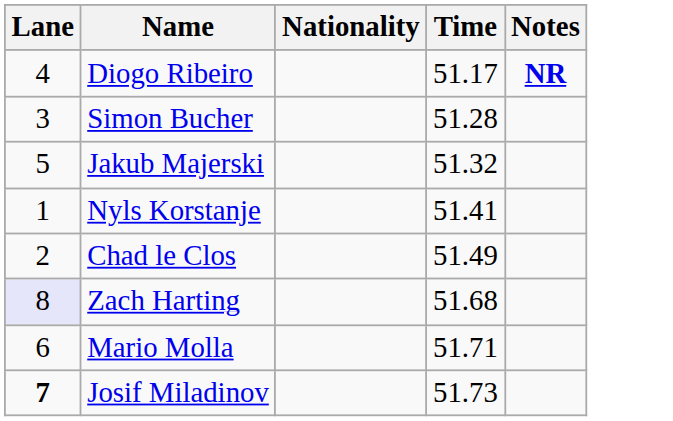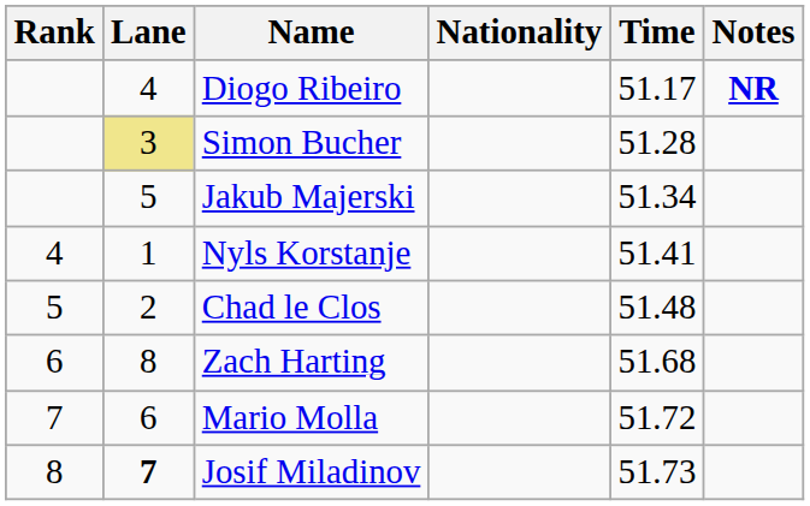 <table class="wikitable sortable" style="text-align:center">
 <tr>
+<th>Rank</th>
 <th>Lane</th>
 <th>Name</th>
 <th>Nationality</th>
 <th>Time</th>
 <th>Notes</th>
 </tr>
 <tr>
+<td></td>
 <td>4</td>
 <td align=left><a href='#'>Diogo Ribeiro</a></td>
 <td align=left></td>
 <td>51.17</td>
 <td><strong><a href='#'>NR</a></strong></td>
 </tr>
 <tr>
-<td>3</td>
+<td></td>
+<td style="background: khaki;">3</td>
 <td align=left><a href='#'>Simon Bucher</a></td>
 <td align=left></td>
 <td>51.28</td>
 <td></td>
 </tr>
 <tr>
+<td></td>
 <td>5</td>
 <td align=left><a href='#'>Jakub Majerski</a></td>
 <td align=left></td>
-<td>51.32</td>
+<td>51.34</td>
 <td></td>
 </tr>
 <tr>
+<td>4</td>
 <td>1</td>
 <td align=left><a href='#'>Nyls Korstanje</a></td>
 <td align=left></td>
 <td>51.41</td>
 <td></td>
 </tr>
 <tr>
+<td>5</td>
 <td>2</td>
 <td align=left><a href='#'>Chad le Clos</a></td>
 <td align=left></td>
-<td>51.49</td>
+<td>51.48</td>
 <td></td>
 </tr>
 <tr>
-<td style="background: lavender;">8</td>
+<td>6</td>
+<td>8</td>
 <td align=left><a href='#'>Zach Harting</a></td>
 <td align=left></td>
 <td>51.68</td>
 <td></td>
 </tr>
 <tr>
+<td>7</td>
 <td>6</td>
 <td align=left><a href='#'>Mario Molla</a></td>
 <td align=left></td>
-<td>51.71</td>
+<td>51.72</td>
 <td></td>
 </tr>
 <tr>
+<td>8</td>
 <td><strong>7</strong></td>
 <td align=left><a href='#'>Josif Miladinov</a></td>
 <td align=left></td>
 <td>51.73</td>
 <td></td>
 </tr>
 </table>
